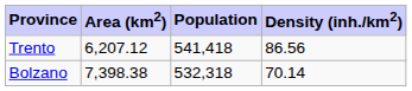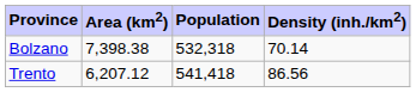 <table class="wikitable centered">
 <tr>
 <th style="background:#ccf;">Province</th>
 <th style="background:#ccf;">Area (km<sup>2</sup>)</th>
 <th style="background:#ccf;">Population</th>
 <th style="background:#ccf;">Density (inh./km<sup>2</sup>)</th>
 </tr>
 <tr>
+<td><a href='#'>Bolzano</a></td>
+<td>7,398.38</td>
+<td>532,318</td>
+<td>70.14</td>
+</tr>
+<tr>
 <td><a href='#'>Trento</a></td>
 <td>6,207.12</td>
 <td>541,418</td>
 <td>86.56</td>
 </tr>
-<tr>
-<td><a href='#'>Bolzano</a></td>
-<td>7,398.38</td>
-<td>532,318</td>
-<td>70.14</td>
-</tr>
 </table>
